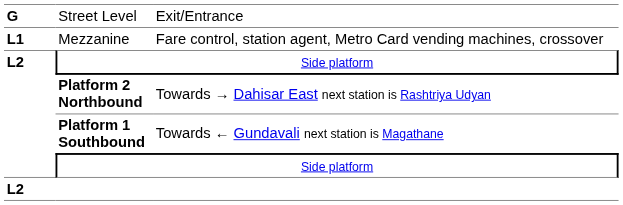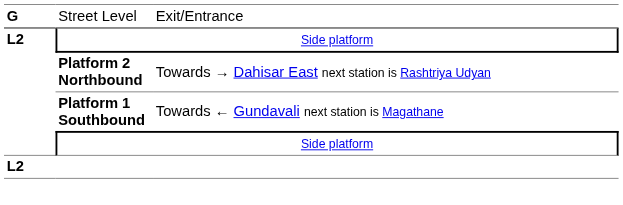 <table cellspacing="0" cellpadding="3" border="0">
 <tr>
 <td style="border-bottom:solid 1px gray;border-top:solid 1px gray;" width="50" valign="top"><strong>G</strong></td>
 <td style="border-top:solid 1px gray;border-bottom:solid 1px gray;" width="100" valign="top">Street Level</td>
 <td style="border-top:solid 1px gray;border-bottom:solid 1px gray;" width="500" valign="top">Exit/Entrance</td>
-</tr>
-<tr>
-<td valign="top"><strong>L1</strong></td>
-<td valign="top">Mezzanine</td>
-<td valign="top">Fare control, station agent, Metro Card vending machines, crossover</td>
 </tr>
 <tr>
 <td rowspan="4" style="border-top:solid 1px gray;border-bottom:solid 1px gray;" width="50" valign="top"><strong>L2</strong></td>
 <td colspan="2" style="border-top:solid 1px gray;border-right:solid 2px black;border-left:solid 2px black;border-bottom:solid 2px black;text-align:center;"><small><a href='#'>Side platform</a></small></td>
 </tr>
 <tr>
 <td style="border-bottom:solid 1px gray;" width="100"><span><strong>Platform 2</strong><br><strong>Northbound</strong></span></td>
 <td style="border-bottom:solid 1px gray;" width="500">Towards → <a href='#'>Dahisar East</a> <small>next station is <a href='#'>Rashtriya Udyan</a></small></td>
 </tr>
 <tr>
 <td><span><strong>Platform 1</strong><br><strong>Southbound</strong></span></td>
 <td>Towards ← <a href='#'>Gundavali</a> <small>next station is <a href='#'>Magathane</a></small></td>
 </tr>
 <tr>
 <td colspan="2" style="border-top:solid 2px black;border-right:solid 2px black;border-left:solid 2px black;border-bottom:solid 1px gray;" align="center"><small><a href='#'>Side platform</a></small></td>
 </tr>
 <tr>
 <td rowspan="2" style="border-bottom:solid 1px gray;" width="50" valign="top"><strong>L2</strong></td>
 <td style="border-bottom:solid 1px gray;" width="100"></td>
 <td style="border-bottom:solid 1px gray;" width="500"></td>
 </tr>
 <tr>
 </tr>
 </table>
